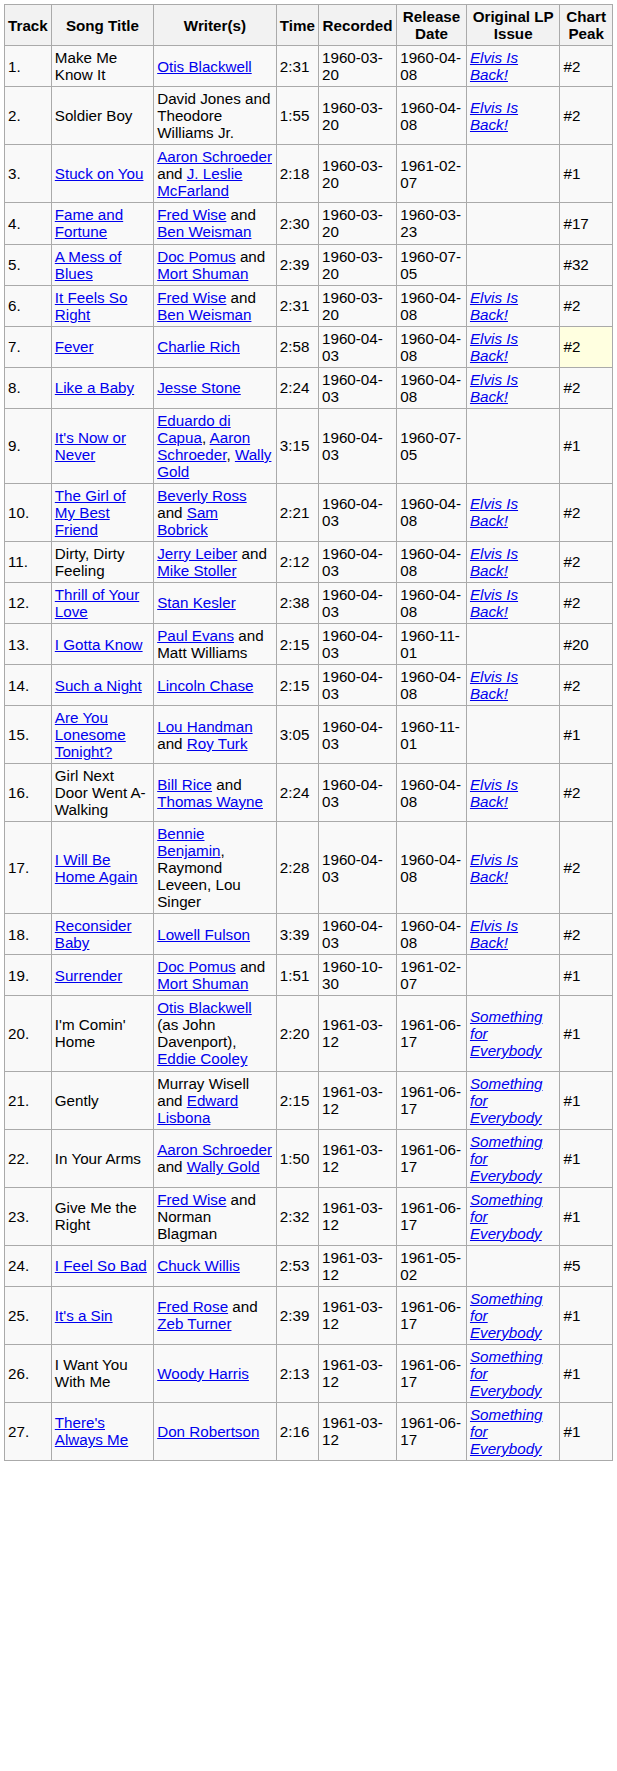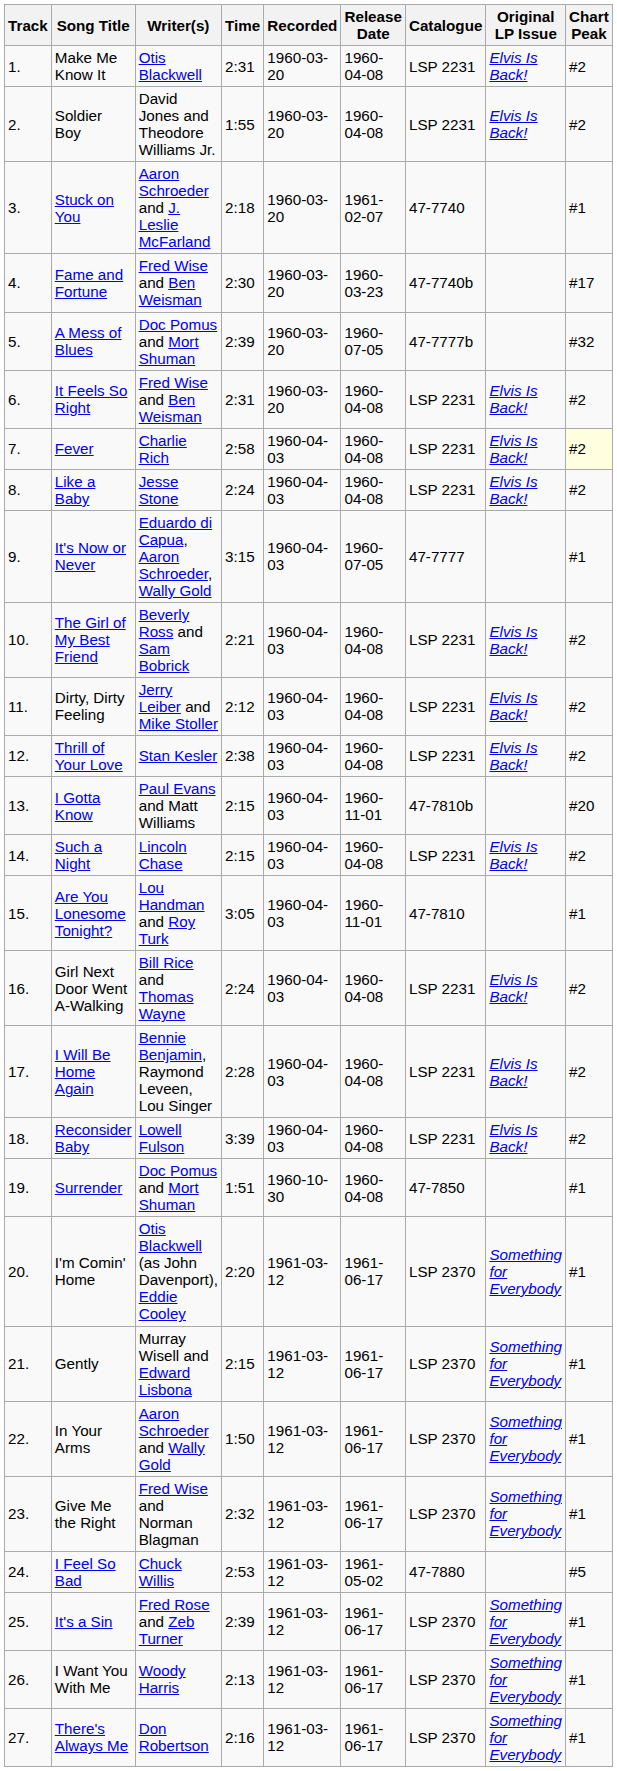 <table class="wikitable" style="font-size:95%;">
 <tr>
 <th>Track</th>
 <th>Song Title</th>
 <th>Writer(s)</th>
 <th>Time</th>
 <th>Recorded</th>
 <th>Release Date</th>
+<th>Catalogue</th>
 <th>Original LP Issue</th>
 <th>Chart Peak</th>
 </tr>
 <tr>
 <td>1.</td>
 <td>Make Me Know It</td>
 <td><a href='#'>Otis Blackwell</a></td>
 <td>2:31</td>
 <td>1960-03-20</td>
 <td>1960-04-08</td>
+<td>LSP 2231</td>
 <td><em><a href='#'>Elvis Is Back!</a></em></td>
 <td>#2</td>
 </tr>
 <tr>
 <td>2.</td>
 <td>Soldier Boy</td>
 <td>David Jones and Theodore Williams Jr.</td>
 <td>1:55</td>
 <td>1960-03-20</td>
 <td>1960-04-08</td>
+<td>LSP 2231</td>
 <td><em><a href='#'>Elvis Is Back!</a></em></td>
 <td>#2</td>
 </tr>
 <tr>
 <td>3.</td>
 <td><a href='#'>Stuck on You</a></td>
 <td><a href='#'>Aaron Schroeder</a> and <a href='#'>J. Leslie McFarland</a></td>
 <td>2:18</td>
 <td>1960-03-20</td>
 <td>1961-02-07</td>
+<td>47-7740</td>
 <td></td>
 <td>#1</td>
 </tr>
 <tr>
 <td>4.</td>
 <td><a href='#'>Fame and Fortune</a></td>
 <td><a href='#'>Fred Wise</a> and <a href='#'>Ben Weisman</a></td>
 <td>2:30</td>
 <td>1960-03-20</td>
 <td>1960-03-23</td>
+<td>47-7740b</td>
 <td></td>
 <td>#17</td>
 </tr>
 <tr>
 <td>5.</td>
 <td><a href='#'>A Mess of Blues</a></td>
 <td><a href='#'>Doc Pomus</a> and <a href='#'>Mort Shuman</a></td>
 <td>2:39</td>
 <td>1960-03-20</td>
 <td>1960-07-05</td>
+<td>47-7777b</td>
 <td></td>
 <td>#32</td>
 </tr>
 <tr>
 <td>6.</td>
 <td><a href='#'>It Feels So Right</a></td>
 <td><a href='#'>Fred Wise</a> and <a href='#'>Ben Weisman</a></td>
 <td>2:31</td>
 <td>1960-03-20</td>
 <td>1960-04-08</td>
+<td>LSP 2231</td>
 <td><em><a href='#'>Elvis Is Back!</a></em></td>
 <td>#2</td>
 </tr>
 <tr>
 <td>7.</td>
 <td><a href='#'>Fever</a></td>
 <td><a href='#'>Charlie Rich</a></td>
 <td>2:58</td>
 <td>1960-04-03</td>
 <td>1960-04-08</td>
+<td>LSP 2231</td>
 <td><em><a href='#'>Elvis Is Back!</a></em></td>
 <td style="background: lightyellow;">#2</td>
 </tr>
 <tr>
 <td>8.</td>
 <td><a href='#'>Like a Baby</a></td>
 <td><a href='#'>Jesse Stone</a></td>
 <td>2:24</td>
 <td>1960-04-03</td>
 <td>1960-04-08</td>
+<td>LSP 2231</td>
 <td><em><a href='#'>Elvis Is Back!</a></em></td>
 <td>#2</td>
 </tr>
 <tr>
 <td>9.</td>
 <td><a href='#'>It's Now or Never</a></td>
 <td><a href='#'>Eduardo di Capua</a>, <a href='#'>Aaron Schroeder</a>, <a href='#'>Wally Gold</a></td>
 <td>3:15</td>
 <td>1960-04-03</td>
 <td>1960-07-05</td>
+<td>47-7777</td>
 <td></td>
 <td>#1</td>
 </tr>
 <tr>
 <td>10.</td>
 <td><a href='#'>The Girl of My Best Friend</a></td>
 <td><a href='#'>Beverly Ross</a> and <a href='#'>Sam Bobrick</a></td>
 <td>2:21</td>
 <td>1960-04-03</td>
 <td>1960-04-08</td>
+<td>LSP 2231</td>
 <td><em><a href='#'>Elvis Is Back!</a></em></td>
 <td>#2</td>
 </tr>
 <tr>
 <td>11.</td>
 <td>Dirty, Dirty Feeling</td>
 <td><a href='#'>Jerry Leiber</a> and <a href='#'>Mike Stoller</a></td>
 <td>2:12</td>
 <td>1960-04-03</td>
 <td>1960-04-08</td>
+<td>LSP 2231</td>
 <td><em><a href='#'>Elvis Is Back!</a></em></td>
 <td>#2</td>
 </tr>
 <tr>
 <td>12.</td>
 <td><a href='#'>Thrill of Your Love</a></td>
 <td><a href='#'>Stan Kesler</a></td>
 <td>2:38</td>
 <td>1960-04-03</td>
 <td>1960-04-08</td>
+<td>LSP 2231</td>
 <td><em><a href='#'>Elvis Is Back!</a></em></td>
 <td>#2</td>
 </tr>
 <tr>
 <td>13.</td>
 <td><a href='#'>I Gotta Know</a></td>
 <td><a href='#'>Paul Evans</a> and Matt Williams</td>
 <td>2:15</td>
 <td>1960-04-03</td>
 <td>1960-11-01</td>
+<td>47-7810b</td>
 <td></td>
 <td>#20</td>
 </tr>
 <tr>
 <td>14.</td>
 <td><a href='#'>Such a Night</a></td>
 <td><a href='#'>Lincoln Chase</a></td>
 <td>2:15</td>
 <td>1960-04-03</td>
 <td>1960-04-08</td>
+<td>LSP 2231</td>
 <td><em><a href='#'>Elvis Is Back!</a></em></td>
 <td>#2</td>
 </tr>
 <tr>
 <td>15.</td>
 <td><a href='#'>Are You Lonesome Tonight?</a></td>
 <td><a href='#'>Lou Handman</a> and <a href='#'>Roy Turk</a></td>
 <td>3:05</td>
 <td>1960-04-03</td>
 <td>1960-11-01</td>
+<td>47-7810</td>
 <td></td>
 <td>#1</td>
 </tr>
 <tr>
 <td>16.</td>
 <td>Girl Next Door Went A-Walking</td>
 <td><a href='#'>Bill Rice</a> and <a href='#'>Thomas Wayne</a></td>
 <td>2:24</td>
 <td>1960-04-03</td>
 <td>1960-04-08</td>
+<td>LSP 2231</td>
 <td><em><a href='#'>Elvis Is Back!</a></em></td>
 <td>#2</td>
 </tr>
 <tr>
 <td>17.</td>
 <td><a href='#'>I Will Be Home Again</a></td>
 <td><a href='#'>Bennie Benjamin</a>, Raymond Leveen, Lou Singer</td>
 <td>2:28</td>
 <td>1960-04-03</td>
 <td>1960-04-08</td>
+<td>LSP 2231</td>
 <td><em><a href='#'>Elvis Is Back!</a></em></td>
 <td>#2</td>
 </tr>
 <tr>
 <td>18.</td>
 <td><a href='#'>Reconsider Baby</a></td>
 <td><a href='#'>Lowell Fulson</a></td>
 <td>3:39</td>
 <td>1960-04-03</td>
 <td>1960-04-08</td>
+<td>LSP 2231</td>
 <td><em><a href='#'>Elvis Is Back!</a></em></td>
 <td>#2</td>
 </tr>
 <tr>
 <td>19.</td>
 <td><a href='#'>Surrender</a></td>
 <td><a href='#'>Doc Pomus</a> and <a href='#'>Mort Shuman</a></td>
 <td>1:51</td>
 <td>1960-10-30</td>
-<td>1961-02-07</td>
+<td>1960-04-08</td>
+<td>47-7850</td>
 <td></td>
 <td>#1</td>
 </tr>
 <tr>
 <td>20.</td>
 <td>I'm Comin' Home</td>
 <td><a href='#'>Otis Blackwell</a> (as John Davenport), <a href='#'>Eddie Cooley</a></td>
 <td>2:20</td>
 <td>1961-03-12</td>
 <td>1961-06-17</td>
+<td>LSP 2370</td>
 <td><em><a href='#'>Something for Everybody</a></em></td>
 <td>#1</td>
 </tr>
 <tr>
 <td>21.</td>
 <td>Gently</td>
 <td>Murray Wisell and <a href='#'>Edward Lisbona</a></td>
 <td>2:15</td>
 <td>1961-03-12</td>
 <td>1961-06-17</td>
+<td>LSP 2370</td>
 <td><em><a href='#'>Something for Everybody</a></em></td>
 <td>#1</td>
 </tr>
 <tr>
 <td>22.</td>
 <td>In Your Arms</td>
 <td><a href='#'>Aaron Schroeder</a> and <a href='#'>Wally Gold</a></td>
 <td>1:50</td>
 <td>1961-03-12</td>
 <td>1961-06-17</td>
+<td>LSP 2370</td>
 <td><em><a href='#'>Something for Everybody</a></em></td>
 <td>#1</td>
 </tr>
 <tr>
 <td>23.</td>
 <td>Give Me the Right</td>
 <td><a href='#'>Fred Wise</a> and Norman Blagman</td>
 <td>2:32</td>
 <td>1961-03-12</td>
 <td>1961-06-17</td>
+<td>LSP 2370</td>
 <td><em><a href='#'>Something for Everybody</a></em></td>
 <td>#1</td>
 </tr>
 <tr>
 <td>24.</td>
 <td><a href='#'>I Feel So Bad</a></td>
 <td><a href='#'>Chuck Willis</a></td>
 <td>2:53</td>
 <td>1961-03-12</td>
 <td>1961-05-02</td>
+<td>47-7880</td>
 <td></td>
 <td>#5</td>
 </tr>
 <tr>
 <td>25.</td>
 <td><a href='#'>It's a Sin</a></td>
 <td><a href='#'>Fred Rose</a> and <a href='#'>Zeb Turner</a></td>
 <td>2:39</td>
 <td>1961-03-12</td>
 <td>1961-06-17</td>
+<td>LSP 2370</td>
 <td><em><a href='#'>Something for Everybody</a></em></td>
 <td>#1</td>
 </tr>
 <tr>
 <td>26.</td>
 <td>I Want You With Me</td>
 <td><a href='#'>Woody Harris</a></td>
 <td>2:13</td>
 <td>1961-03-12</td>
 <td>1961-06-17</td>
+<td>LSP 2370</td>
 <td><em><a href='#'>Something for Everybody</a></em></td>
 <td>#1</td>
 </tr>
 <tr>
 <td>27.</td>
 <td><a href='#'>There's Always Me</a></td>
 <td><a href='#'>Don Robertson</a></td>
 <td>2:16</td>
 <td>1961-03-12</td>
 <td>1961-06-17</td>
+<td>LSP 2370</td>
 <td><em><a href='#'>Something for Everybody</a></em></td>
 <td>#1</td>
 </tr>
 </table>
